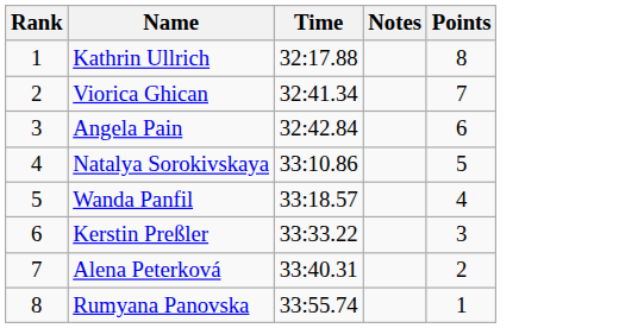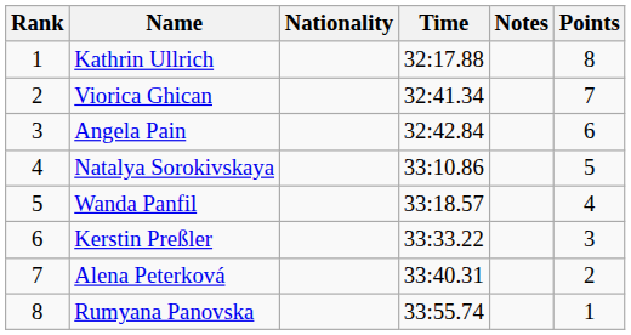 <table class="wikitable sortable" style="text-align:center">
 <tr>
 <th>Rank</th>
 <th>Name</th>
+<th>Nationality</th>
 <th>Time</th>
 <th>Notes</th>
 <th>Points</th>
 </tr>
 <tr>
 <td>1</td>
 <td align=left><a href='#'>Kathrin Ullrich</a></td>
+<td align=left></td>
 <td>32:17.88</td>
 <td></td>
 <td>8</td>
 </tr>
 <tr>
 <td>2</td>
 <td align=left><a href='#'>Viorica Ghican</a></td>
+<td align=left></td>
 <td>32:41.34</td>
 <td></td>
 <td>7</td>
 </tr>
 <tr>
 <td>3</td>
 <td align=left><a href='#'>Angela Pain</a></td>
+<td align=left></td>
 <td>32:42.84</td>
 <td></td>
 <td>6</td>
 </tr>
 <tr>
 <td>4</td>
 <td align=left><a href='#'>Natalya Sorokivskaya</a></td>
+<td align=left></td>
 <td>33:10.86</td>
 <td></td>
 <td>5</td>
 </tr>
 <tr>
 <td>5</td>
 <td align=left><a href='#'>Wanda Panfil</a></td>
+<td align=left></td>
 <td>33:18.57</td>
 <td></td>
 <td>4</td>
 </tr>
 <tr>
 <td>6</td>
 <td align=left><a href='#'>Kerstin Preßler</a></td>
+<td align=left></td>
 <td>33:33.22</td>
 <td></td>
 <td>3</td>
 </tr>
 <tr>
 <td>7</td>
 <td align=left><a href='#'>Alena Peterková</a></td>
+<td align=left></td>
 <td>33:40.31</td>
 <td></td>
 <td>2</td>
 </tr>
 <tr>
 <td>8</td>
 <td align=left><a href='#'>Rumyana Panovska</a></td>
+<td align=left></td>
 <td>33:55.74</td>
 <td></td>
 <td>1</td>
 </tr>
 </table>
